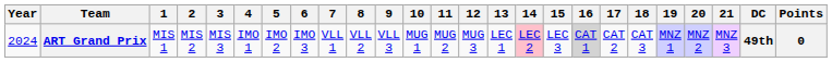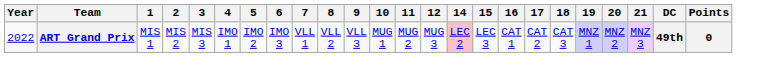 <table class="wikitable" style="text-align:center; font-size:85%;">
 <tr>
 <th>Year</th>
 <th>Team</th>
 <th>1</th>
 <th>2</th>
 <th>3</th>
 <th>4</th>
 <th>5</th>
 <th>6</th>
 <th>7</th>
 <th>8</th>
 <th>9</th>
 <th>10</th>
 <th>11</th>
 <th>12</th>
-<th>13</th>
 <th>14</th>
 <th>15</th>
 <th>16</th>
 <th>17</th>
 <th>18</th>
 <th>19</th>
 <th>20</th>
 <th>21</th>
 <th>DC</th>
 <th>Points</th>
 </tr>
 <tr>
-<td><a href='#'>2024</a></td>
+<td><a href='#'>2022</a></td>
 <th nowrap><a href='#'>ART Grand Prix</a></th>
 <td><a href='#'>MIS<br>1</a></td>
 <td><a href='#'>MIS<br>2</a></td>
 <td><a href='#'>MIS<br>3</a></td>
 <td><a href='#'>IMO<br>1</a></td>
 <td><a href='#'>IMO<br>2</a></td>
 <td><a href='#'>IMO<br>3</a></td>
 <td><a href='#'>VLL<br>1</a></td>
 <td><a href='#'>VLL<br>2</a></td>
 <td><a href='#'>VLL<br>3</a></td>
 <td><a href='#'>MUG<br>1</a></td>
 <td><a href='#'>MUG<br>2</a></td>
 <td><a href='#'>MUG<br>3</a></td>
-<td><a href='#'>LEC<br>1</a></td>
 <td style="background: pink;"><a href='#'>LEC<br>2</a></td>
 <td><a href='#'>LEC<br>3</a></td>
-<td style="background: lightgrey;"><a href='#'>CAT<br>1</a></td>
+<td><a href='#'>CAT<br>1</a></td>
 <td><a href='#'>CAT<br>2</a></td>
 <td><a href='#'>CAT<br>3</a></td>
 <td style="background:#CFCFFF;"><a href='#'>MNZ<br>1</a><br></td>
 <td style="background:#CFCFFF;"><a href='#'>MNZ<br>2</a><br></td>
 <td style="background:#EFCFFF;"><a href='#'>MNZ<br>3</a><br></td>
 <th>49th</th>
 <th>0</th>
 </tr>
 </table>
